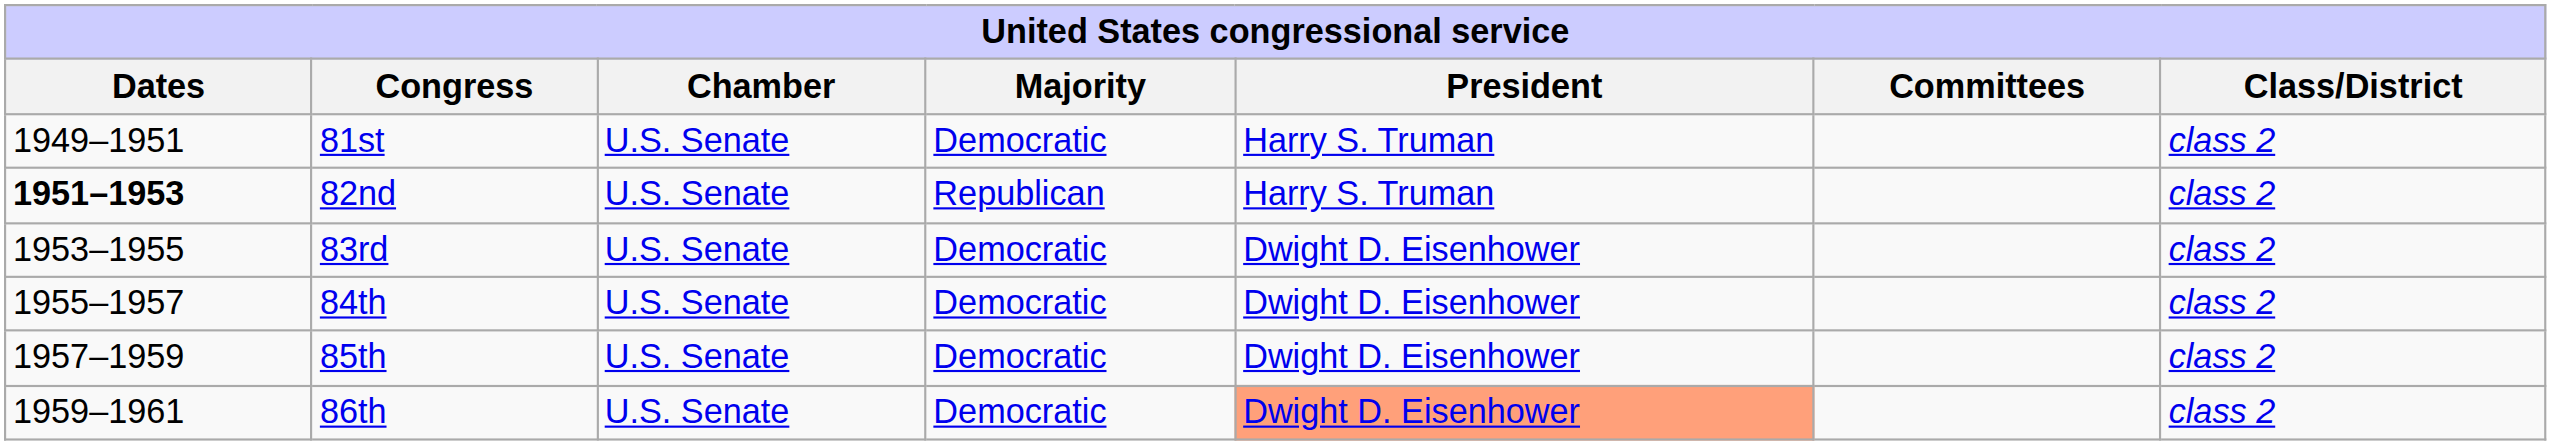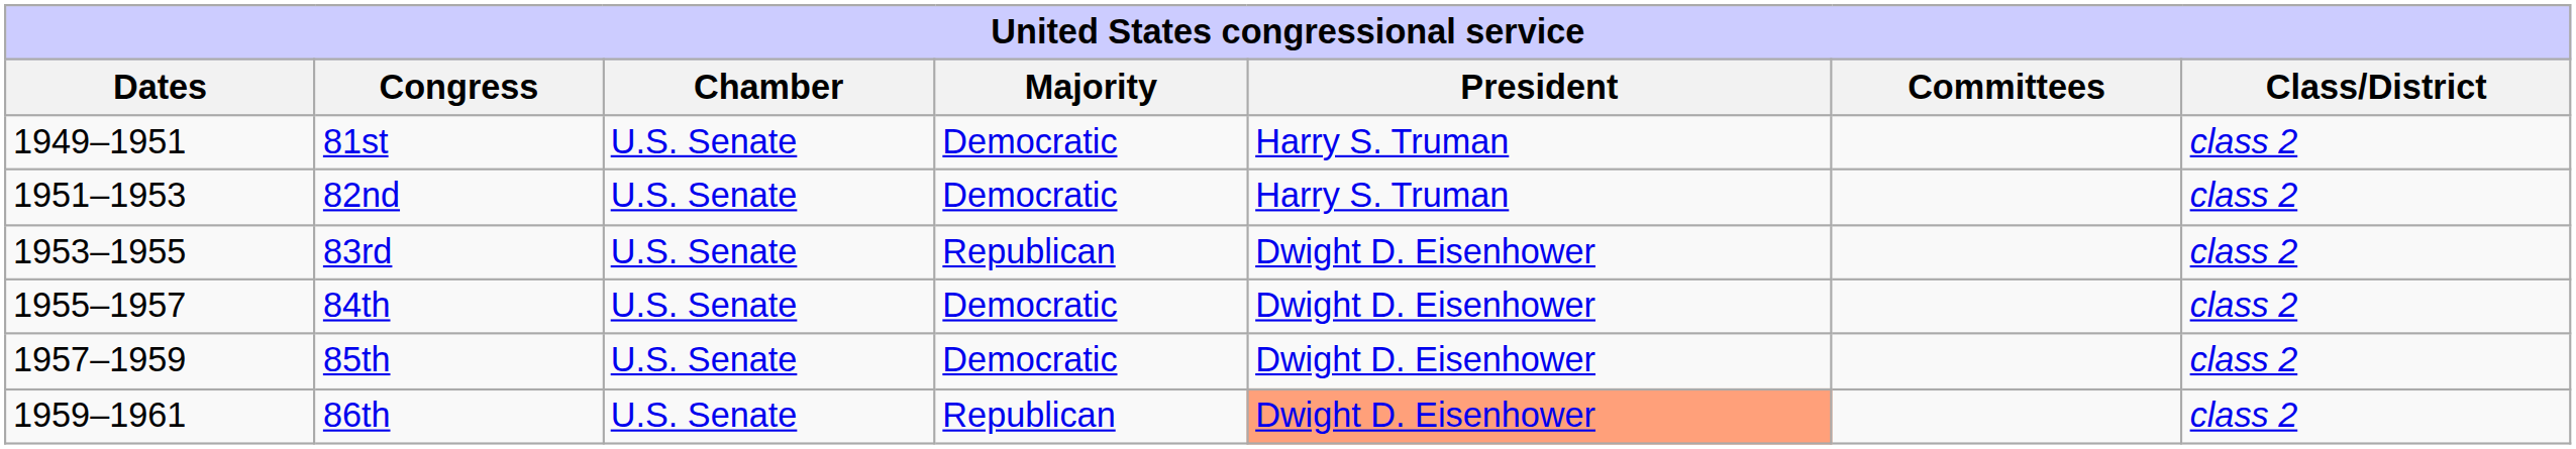 <table class=wikitable style="width: 94%" style="text-align: center;" align="center">
 <tr bgcolor=#cccccc>
 <th colspan=7 style="background: #ccccff;">United States congressional service</th>
 </tr>
 <tr>
 <th><strong>Dates</strong></th>
 <th><strong>Congress</strong></th>
 <th><strong>Chamber</strong></th>
 <th><strong>Majority</strong></th>
 <th><strong>President</strong></th>
 <th><strong>Committees</strong></th>
 <th><strong>Class/District</strong></th>
 </tr>
 <tr>
 <td>1949–1951</td>
 <td><a href='#'>81st</a></td>
 <td><a href='#'>U.S. Senate</a></td>
 <td><a href='#'>Democratic</a></td>
 <td><a href='#'>Harry S. Truman</a></td>
 <td></td>
 <td><a href='#'><em>class 2</em></a></td>
 </tr>
 <tr>
-<td><strong>1951–1953</strong></td>
+<td>1951–1953</td>
 <td><a href='#'>82nd</a></td>
 <td><a href='#'>U.S. Senate</a></td>
-<td><a href='#'>Republican</a></td>
+<td><a href='#'>Democratic</a></td>
 <td><a href='#'>Harry S. Truman</a></td>
 <td></td>
 <td><a href='#'><em>class 2</em></a></td>
 </tr>
 <tr>
 <td>1953–1955</td>
 <td><a href='#'>83rd</a></td>
 <td><a href='#'>U.S. Senate</a></td>
-<td><a href='#'>Democratic</a></td>
+<td><a href='#'>Republican</a></td>
 <td><a href='#'>Dwight D. Eisenhower</a></td>
 <td></td>
 <td><a href='#'><em>class 2</em></a></td>
 </tr>
 <tr>
 <td>1955–1957</td>
 <td><a href='#'>84th</a></td>
 <td><a href='#'>U.S. Senate</a></td>
 <td><a href='#'>Democratic</a></td>
 <td><a href='#'>Dwight D. Eisenhower</a></td>
 <td></td>
 <td><a href='#'><em>class 2</em></a></td>
 </tr>
 <tr>
 <td>1957–1959</td>
 <td><a href='#'>85th</a></td>
 <td><a href='#'>U.S. Senate</a></td>
 <td><a href='#'>Democratic</a></td>
 <td><a href='#'>Dwight D. Eisenhower</a></td>
 <td></td>
 <td><a href='#'><em>class 2</em></a></td>
 </tr>
 <tr>
 <td>1959–1961</td>
 <td><a href='#'>86th</a></td>
 <td><a href='#'>U.S. Senate</a></td>
-<td><a href='#'>Democratic</a></td>
+<td><a href='#'>Republican</a></td>
 <td style="background: lightsalmon;"><a href='#'>Dwight D. Eisenhower</a></td>
 <td></td>
 <td><a href='#'><em>class 2</em></a></td>
 </tr>
 </table>
